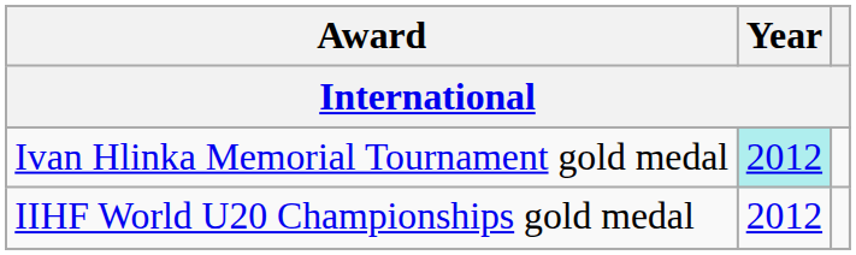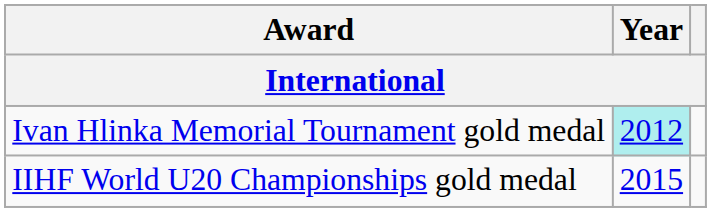 <table class="wikitable">
 <tr>
 <th>Award</th>
 <th>Year</th>
 <th></th>
 </tr>
 <tr>
 <th colspan="3"><a href='#'>International</a></th>
 </tr>
 <tr>
 <td><a href='#'>Ivan Hlinka Memorial Tournament</a> gold medal</td>
 <td style="background: paleturquoise;"><a href='#'>2012</a></td>
 <td></td>
 </tr>
 <tr>
 <td><a href='#'>IIHF World U20 Championships</a> gold medal</td>
-<td><a href='#'>2012</a></td>
+<td><a href='#'>2015</a></td>
 <td></td>
 </tr>
 </table>
